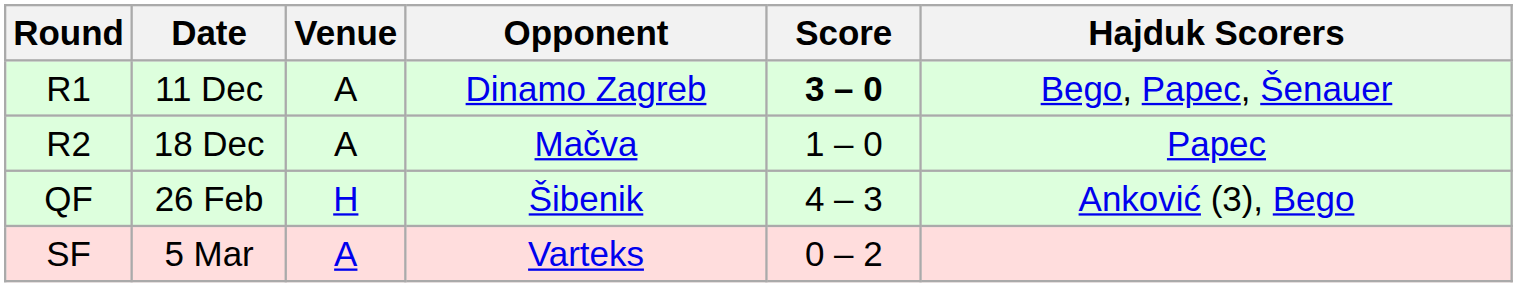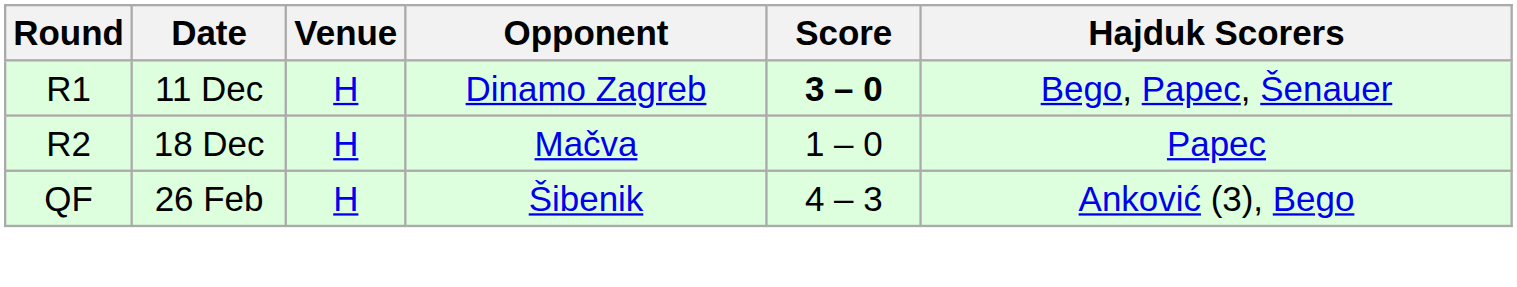 <table class="wikitable sortable" style="text-align: center; font-size:95%;">
 <tr>
 <th width="30">Round</th>
 <th width="60">Date</th>
 <th width="20">Venue</th>
 <th width="150">Opponent</th>
 <th width="60">Score</th>
 <th width="250">Hajduk Scorers</th>
 </tr>
 <tr bgcolor="#ddffdd">
 <td>R1</td>
 <td>11 Dec</td>
-<td>A</td>
+<td><a href='#'>H</a></td>
 <td><a href='#'>Dinamo Zagreb</a></td>
 <td><strong>3 – 0</strong></td>
 <td><a href='#'>Bego</a>, <a href='#'>Papec</a>, <a href='#'>Šenauer</a></td>
 </tr>
 <tr bgcolor="#ddffdd">
 <td>R2</td>
 <td>18 Dec</td>
-<td>A</td>
+<td><a href='#'>H</a></td>
 <td><a href='#'>Mačva</a></td>
 <td>1 – 0</td>
 <td><a href='#'>Papec</a></td>
 </tr>
 <tr bgcolor="#ddffdd">
 <td>QF</td>
 <td>26 Feb</td>
 <td><a href='#'>H</a></td>
 <td><a href='#'>Šibenik</a></td>
 <td>4 – 3</td>
 <td><a href='#'>Anković</a> (3), <a href='#'>Bego</a></td>
 </tr>
-<tr bgcolor="#ffdddd">
-<td>SF</td>
-<td>5 Mar</td>
-<td><a href='#'>A</a></td>
-<td><a href='#'>Varteks</a></td>
-<td>0 – 2</td>
-<td></td>
-</tr>
 </table>
